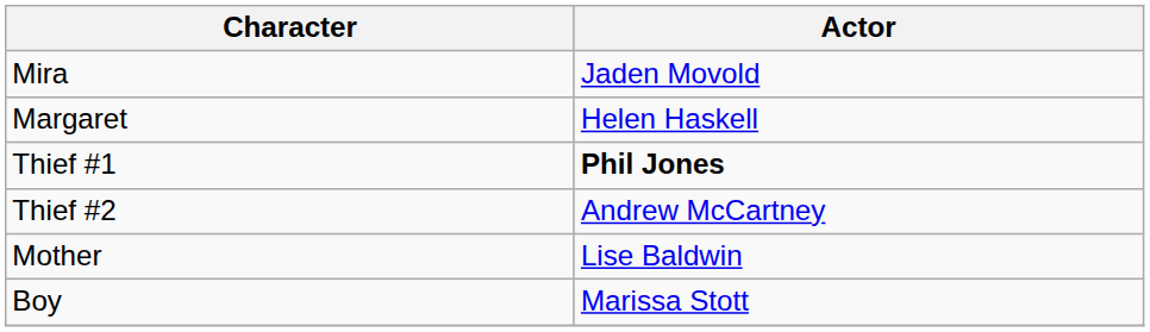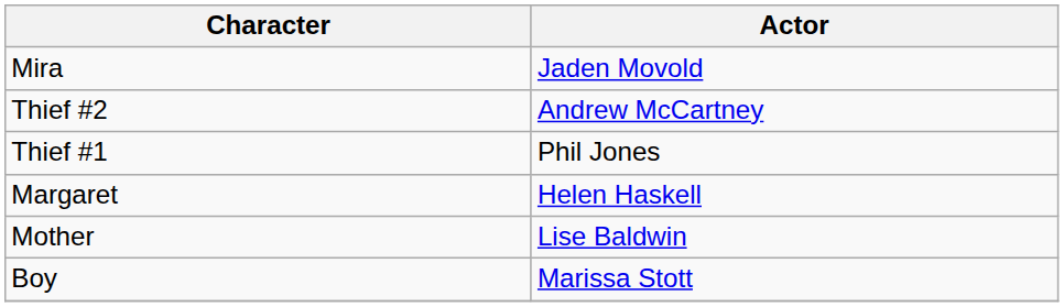 <table width="40%" class="wikitable">
 <tr>
 <th width="50%">Character</th>
 <th width="50%">Actor</th>
 </tr>
 <tr>
 <td>Mira</td>
 <td><a href='#'>Jaden Movold</a></td>
 </tr>
 <tr>
-<td>Margaret</td>
-<td><a href='#'>Helen Haskell</a></td>
+<td>Thief #2</td>
+<td><a href='#'>Andrew McCartney</a></td>
 </tr>
 <tr>
 <td>Thief #1</td>
-<td><strong>Phil Jones</strong></td>
+<td>Phil Jones</td>
 </tr>
 <tr>
-<td>Thief #2</td>
-<td><a href='#'>Andrew McCartney</a></td>
+<td>Margaret</td>
+<td><a href='#'>Helen Haskell</a></td>
 </tr>
 <tr>
 <td>Mother</td>
 <td><a href='#'>Lise Baldwin</a></td>
 </tr>
 <tr>
 <td>Boy</td>
 <td><a href='#'>Marissa Stott</a></td>
 </tr>
 <tr>
 </tr>
 </table>
